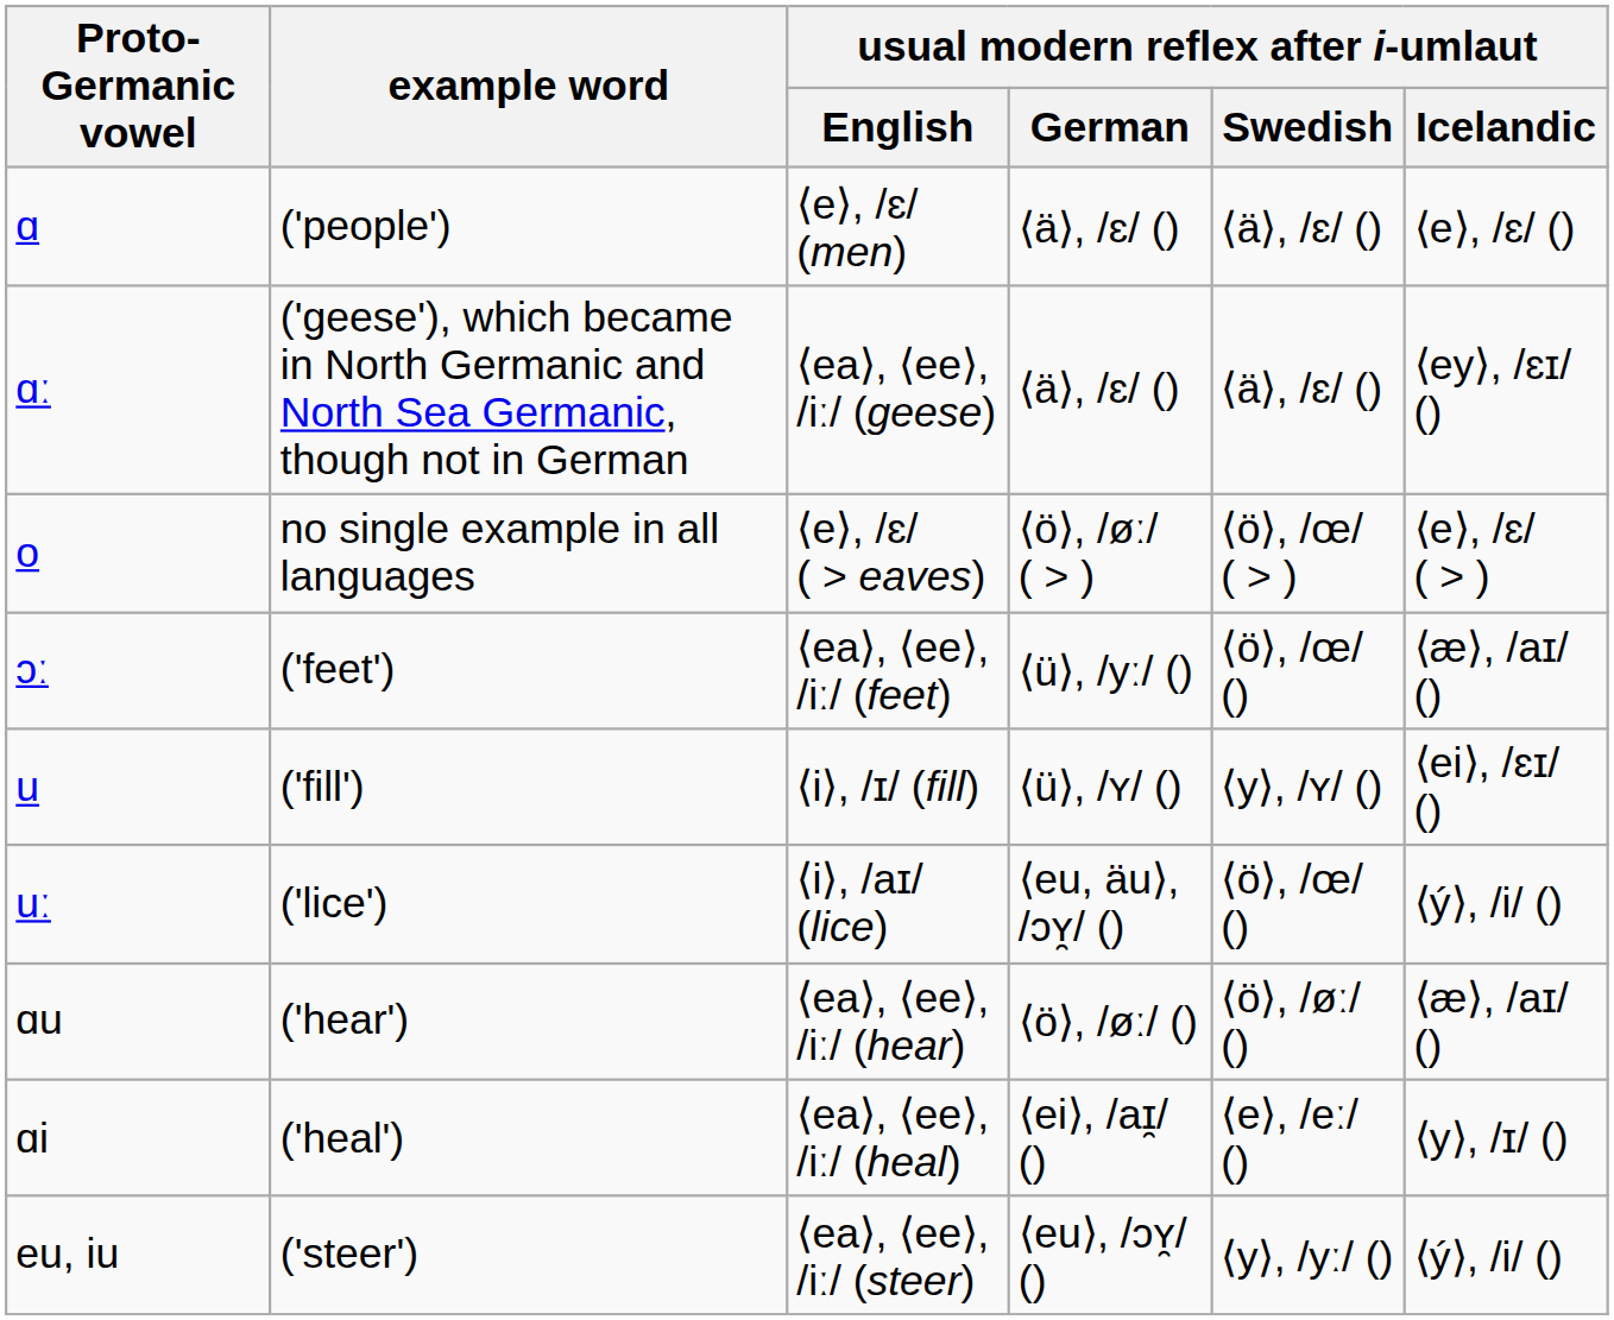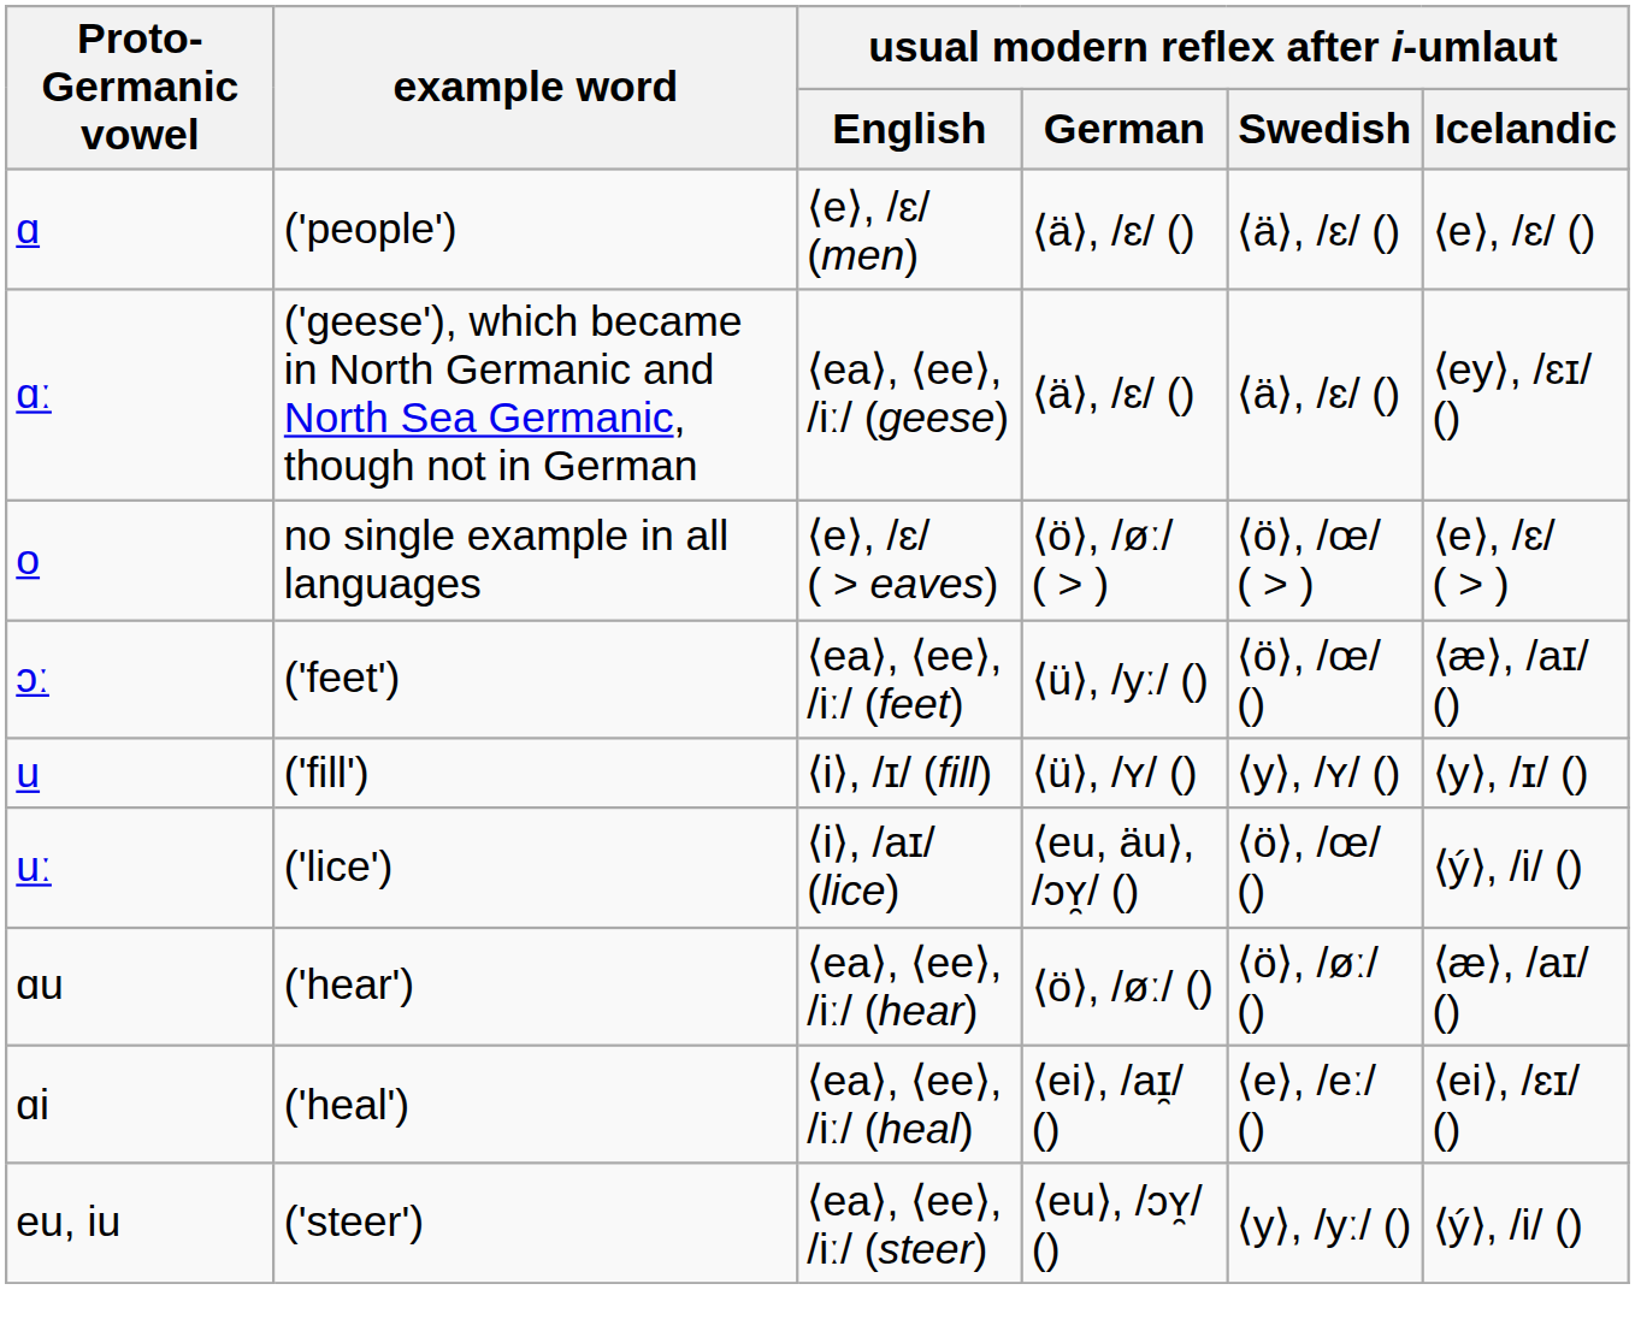 <table class="wikitable">
 <tr>
 <th rowspan="2">Proto-Germanic vowel</th>
 <th rowspan="2">example word</th>
 <th colspan="4">usual modern reflex after <em>i</em>-umlaut</th>
 </tr>
 <tr>
 <th>English</th>
 <th>German</th>
 <th>Swedish</th>
 <th>Icelandic</th>
 </tr>
 <tr>
 <td><a href='#'>ɑ</a></td>
 <td> ('people')</td>
 <td>⟨e⟩, /ɛ/ (<em>men</em>)</td>
 <td>⟨ä⟩, /ɛ/ ()</td>
 <td>⟨ä⟩, /ɛ/ ()</td>
 <td>⟨e⟩, /ɛ/ ()</td>
 </tr>
 <tr>
 <td><a href='#'>ɑː</a></td>
 <td> ('geese'), which became  in North Germanic and <a href='#'>North Sea Germanic</a>, though not in German</td>
 <td>⟨ea⟩, ⟨ee⟩, /iː/ (<em>geese</em>)</td>
 <td>⟨ä⟩, /ɛ/ ()</td>
 <td>⟨ä⟩, /ɛ/ ()</td>
 <td>⟨ey⟩, /ɛɪ/ ()</td>
 </tr>
 <tr>
 <td><a href='#'>o</a></td>
 <td>no single example in all languages</td>
 <td>⟨e⟩, /ɛ/<br>( > <em>eaves</em>)</td>
 <td>⟨ö⟩, /øː/<br>( > )</td>
 <td>⟨ö⟩, /œ/<br>( > )</td>
 <td>⟨e⟩, /ɛ/<br>( > )</td>
 </tr>
 <tr>
 <td><a href='#'>ɔː</a></td>
 <td> ('feet')</td>
 <td>⟨ea⟩, ⟨ee⟩, /iː/ (<em>feet</em>)</td>
 <td>⟨ü⟩, /yː/ ()</td>
 <td>⟨ö⟩, /œ/ ()</td>
 <td>⟨æ⟩, /aɪ/ ()</td>
 </tr>
 <tr>
 <td><a href='#'>u</a></td>
 <td> ('fill')</td>
 <td>⟨i⟩, /ɪ/ (<em>fill</em>)</td>
 <td>⟨ü⟩, /ʏ/ ()</td>
 <td>⟨y⟩, /ʏ/ ()</td>
-<td>⟨ei⟩, /ɛɪ/ ()</td>
+<td>⟨y⟩, /ɪ/ ()</td>
 </tr>
 <tr>
 <td><a href='#'>uː</a></td>
 <td> ('lice')</td>
 <td>⟨i⟩, /aɪ/ (<em>lice</em>)</td>
 <td>⟨eu, äu⟩, /ɔʏ̯/ ()</td>
 <td>⟨ö⟩, /œ/ ()</td>
 <td>⟨ý⟩, /i/ ()</td>
 </tr>
 <tr>
 <td>ɑu</td>
 <td> ('hear')</td>
 <td>⟨ea⟩, ⟨ee⟩, /iː/ (<em>hear</em>)</td>
 <td>⟨ö⟩, /øː/ ()</td>
 <td>⟨ö⟩, /øː/ ()</td>
 <td>⟨æ⟩, /aɪ/ ()</td>
 </tr>
 <tr>
 <td>ɑi</td>
 <td> ('heal')</td>
 <td>⟨ea⟩, ⟨ee⟩, /iː/ (<em>heal</em>)</td>
 <td>⟨ei⟩, /aɪ̯/ ()</td>
 <td>⟨e⟩, /eː/ ()</td>
-<td>⟨y⟩, /ɪ/ ()</td>
+<td>⟨ei⟩, /ɛɪ/ ()</td>
 </tr>
 <tr>
 <td>eu, iu</td>
 <td> ('steer')</td>
 <td>⟨ea⟩, ⟨ee⟩, /iː/ (<em>steer</em>)</td>
 <td>⟨eu⟩, /ɔʏ̯/ ()</td>
 <td>⟨y⟩, /yː/ ()</td>
 <td>⟨ý⟩, /i/ ()</td>
 </tr>
 </table>
